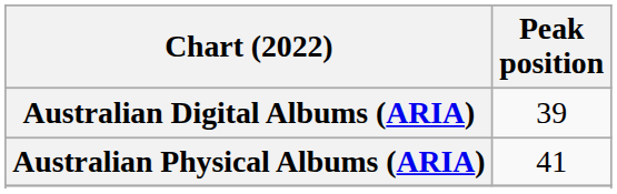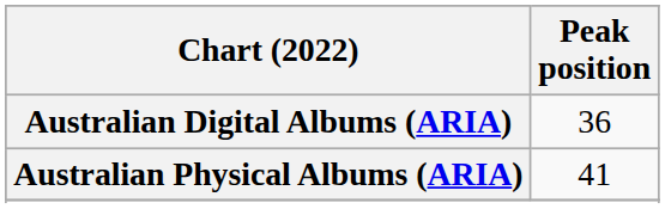 <table class="wikitable sortable plainrowheaders" style="text-align:center">
 <tr>
 <th scope="col">Chart (2022)</th>
 <th scope="col">Peak<br>position</th>
 </tr>
 <tr>
 <th scope="row">Australian Digital Albums (<a href='#'>ARIA</a>)</th>
-<td>39</td>
+<td>36</td>
 </tr>
 <tr>
 <th scope="row">Australian Physical Albums (<a href='#'>ARIA</a>)</th>
 <td>41</td>
 </tr>
 <tr>
 </tr>
 <tr>
 </tr>
 <tr>
 </tr>
 <tr>
 </tr>
 <tr>
 </tr>
 <tr>
 </tr>
 <tr>
 </tr>
 <tr>
 </tr>
 <tr>
 </tr>
 <tr>
 </tr>
 <tr>
 </tr>
 <tr>
 </tr>
 <tr>
 </tr>
 <tr>
 </tr>
 <tr>
 </tr>
 <tr>
 </tr>
 <tr>
 </tr>
 </table>
